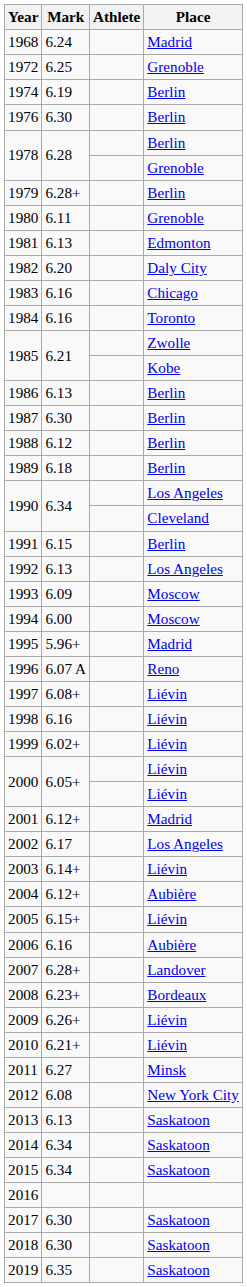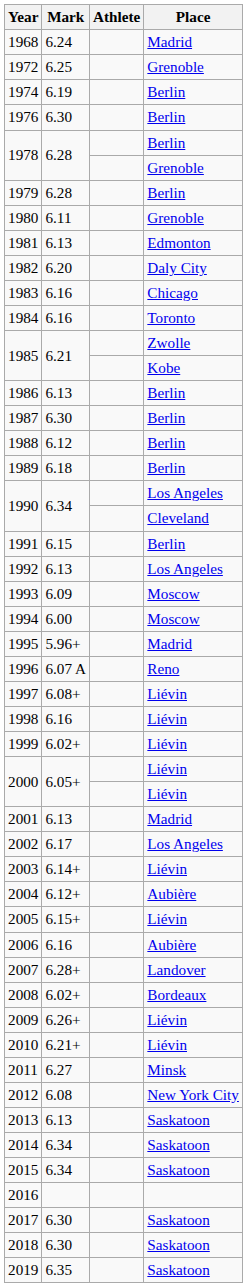 <table class="wikitable sortable" style="font-size:95%;">
 <tr>
 <th>Year</th>
 <th>Mark</th>
 <th>Athlete</th>
 <th>Place</th>
 </tr>
 <tr>
 <td>1968</td>
 <td>6.24</td>
 <td align=left></td>
 <td><a href='#'>Madrid</a></td>
 </tr>
 <tr>
 <td>1972</td>
 <td>6.25</td>
 <td align=left></td>
 <td><a href='#'>Grenoble</a></td>
 </tr>
 <tr>
 <td>1974</td>
 <td>6.19</td>
 <td align=left></td>
 <td><a href='#'>Berlin</a></td>
 </tr>
 <tr>
 <td>1976</td>
 <td>6.30</td>
 <td align=left></td>
 <td><a href='#'>Berlin</a></td>
 </tr>
 <tr>
 <td rowspan=2>1978</td>
 <td rowspan=2>6.28</td>
 <td align=left></td>
 <td><a href='#'>Berlin</a></td>
 </tr>
 <tr>
 <td align=left></td>
 <td><a href='#'>Grenoble</a></td>
 </tr>
 <tr>
 <td>1979</td>
-<td>6.28+</td>
+<td>6.28</td>
 <td align=left></td>
 <td><a href='#'>Berlin</a></td>
 </tr>
 <tr>
 <td>1980</td>
 <td>6.11</td>
 <td align=left></td>
 <td><a href='#'>Grenoble</a></td>
 </tr>
 <tr>
 <td>1981</td>
 <td>6.13</td>
 <td align=left></td>
 <td><a href='#'>Edmonton</a></td>
 </tr>
 <tr>
 <td>1982</td>
 <td>6.20</td>
 <td align=left></td>
 <td><a href='#'>Daly City</a></td>
 </tr>
 <tr>
 <td>1983</td>
 <td>6.16</td>
 <td align=left></td>
 <td><a href='#'>Chicago</a></td>
 </tr>
 <tr>
 <td>1984</td>
 <td>6.16</td>
 <td align=left></td>
 <td><a href='#'>Toronto</a></td>
 </tr>
 <tr>
 <td rowspan=2>1985</td>
 <td rowspan=2>6.21</td>
 <td align=left></td>
 <td><a href='#'>Zwolle</a></td>
 </tr>
 <tr>
 <td align=left></td>
 <td><a href='#'>Kobe</a></td>
 </tr>
 <tr>
 <td>1986</td>
 <td>6.13</td>
 <td align=left></td>
 <td><a href='#'>Berlin</a></td>
 </tr>
 <tr>
 <td>1987</td>
 <td>6.30</td>
 <td align=left></td>
 <td><a href='#'>Berlin</a></td>
 </tr>
 <tr>
 <td>1988</td>
 <td>6.12</td>
 <td align=left></td>
 <td><a href='#'>Berlin</a></td>
 </tr>
 <tr>
 <td>1989</td>
 <td>6.18</td>
 <td align=left></td>
 <td><a href='#'>Berlin</a></td>
 </tr>
 <tr>
 <td rowspan=2>1990</td>
 <td rowspan=2>6.34</td>
 <td align=left></td>
 <td><a href='#'>Los Angeles</a></td>
 </tr>
 <tr>
 <td align=left></td>
 <td><a href='#'>Cleveland</a></td>
 </tr>
 <tr>
 <td>1991</td>
 <td>6.15</td>
 <td align=left></td>
 <td><a href='#'>Berlin</a></td>
 </tr>
 <tr>
 <td>1992</td>
 <td>6.13</td>
 <td align=left></td>
 <td><a href='#'>Los Angeles</a></td>
 </tr>
 <tr>
 <td>1993</td>
 <td>6.09</td>
 <td align=left></td>
 <td><a href='#'>Moscow</a></td>
 </tr>
 <tr>
 <td>1994</td>
 <td>6.00</td>
 <td align=left></td>
 <td><a href='#'>Moscow</a></td>
 </tr>
 <tr>
 <td>1995</td>
 <td>5.96+</td>
 <td align=left></td>
 <td><a href='#'>Madrid</a></td>
 </tr>
 <tr>
 <td>1996</td>
 <td>6.07 A</td>
 <td align=left></td>
 <td><a href='#'>Reno</a></td>
 </tr>
 <tr>
 <td>1997</td>
 <td>6.08+</td>
 <td align=left></td>
 <td><a href='#'>Liévin</a></td>
 </tr>
 <tr>
 <td>1998</td>
 <td>6.16</td>
 <td align=left></td>
 <td><a href='#'>Liévin</a></td>
 </tr>
 <tr>
 <td>1999</td>
 <td>6.02+</td>
 <td align=left></td>
 <td><a href='#'>Liévin</a></td>
 </tr>
 <tr>
 <td rowspan=2>2000</td>
 <td rowspan=2>6.05+</td>
 <td align=left></td>
 <td><a href='#'>Liévin</a></td>
 </tr>
 <tr>
 <td align=left></td>
 <td><a href='#'>Liévin</a></td>
 </tr>
 <tr>
 <td>2001</td>
-<td>6.12+</td>
+<td>6.13</td>
 <td align=left></td>
 <td><a href='#'>Madrid</a></td>
 </tr>
 <tr>
 <td>2002</td>
 <td>6.17</td>
 <td align=left></td>
 <td><a href='#'>Los Angeles</a></td>
 </tr>
 <tr>
 <td>2003</td>
 <td>6.14+</td>
 <td align=left></td>
 <td><a href='#'>Liévin</a></td>
 </tr>
 <tr>
 <td>2004</td>
 <td>6.12+</td>
 <td align=left></td>
 <td><a href='#'>Aubière</a></td>
 </tr>
 <tr>
 <td>2005</td>
 <td>6.15+</td>
 <td align=left></td>
 <td><a href='#'>Liévin</a></td>
 </tr>
 <tr>
 <td>2006</td>
 <td>6.16</td>
 <td align=left></td>
 <td><a href='#'>Aubière</a></td>
 </tr>
 <tr>
 <td>2007</td>
 <td>6.28+</td>
 <td align=left></td>
 <td><a href='#'>Landover</a></td>
 </tr>
 <tr>
 <td>2008</td>
-<td>6.23+</td>
+<td>6.02+</td>
 <td align=left></td>
 <td><a href='#'>Bordeaux</a></td>
 </tr>
 <tr>
 <td>2009</td>
 <td>6.26+</td>
 <td align=left></td>
 <td><a href='#'>Liévin</a></td>
 </tr>
 <tr>
 <td>2010</td>
 <td>6.21+</td>
 <td align=left></td>
 <td><a href='#'>Liévin</a></td>
 </tr>
 <tr>
 <td>2011</td>
 <td>6.27</td>
 <td align=left></td>
 <td><a href='#'>Minsk</a></td>
 </tr>
 <tr>
 <td>2012</td>
 <td>6.08</td>
 <td align=left></td>
 <td><a href='#'>New York City</a></td>
 </tr>
 <tr>
 <td>2013</td>
 <td>6.13</td>
 <td align=left></td>
 <td><a href='#'>Saskatoon</a></td>
 </tr>
 <tr>
 <td>2014</td>
 <td>6.34</td>
 <td align=left></td>
 <td><a href='#'>Saskatoon</a></td>
 </tr>
 <tr>
 <td>2015</td>
 <td>6.34</td>
 <td align=left></td>
 <td><a href='#'>Saskatoon</a></td>
 </tr>
 <tr>
 <td>2016</td>
 <td></td>
 <td></td>
 <td></td>
 </tr>
 <tr>
 <td>2017</td>
 <td>6.30</td>
 <td align=left></td>
 <td><a href='#'>Saskatoon</a></td>
 </tr>
 <tr>
 <td>2018</td>
 <td>6.30</td>
 <td align=left></td>
 <td><a href='#'>Saskatoon</a></td>
 </tr>
 <tr>
 <td>2019</td>
 <td>6.35</td>
 <td align=left></td>
 <td><a href='#'>Saskatoon</a></td>
 </tr>
 </table>
